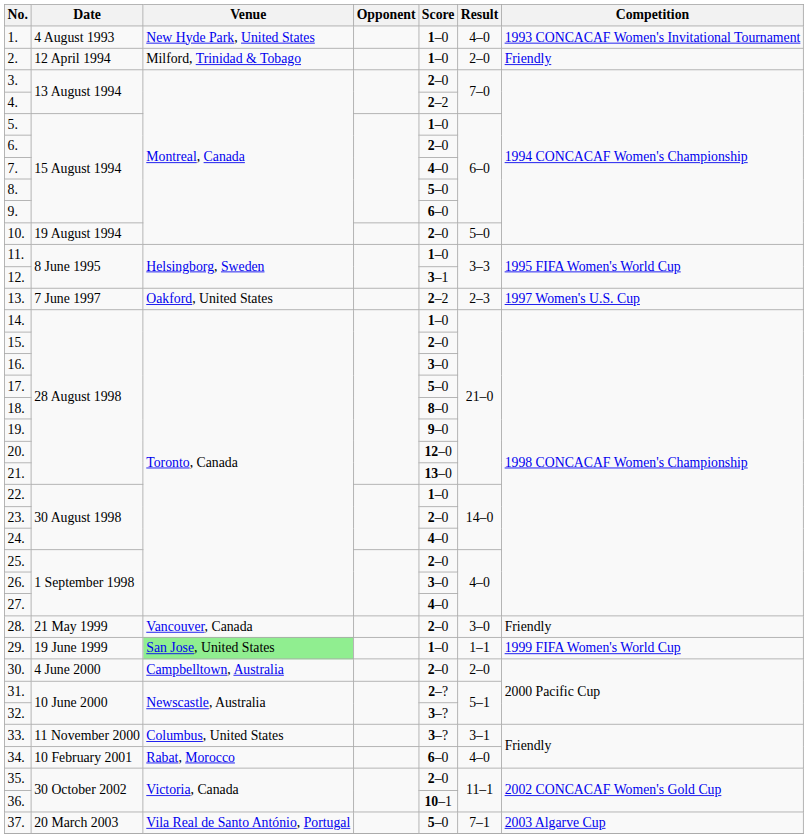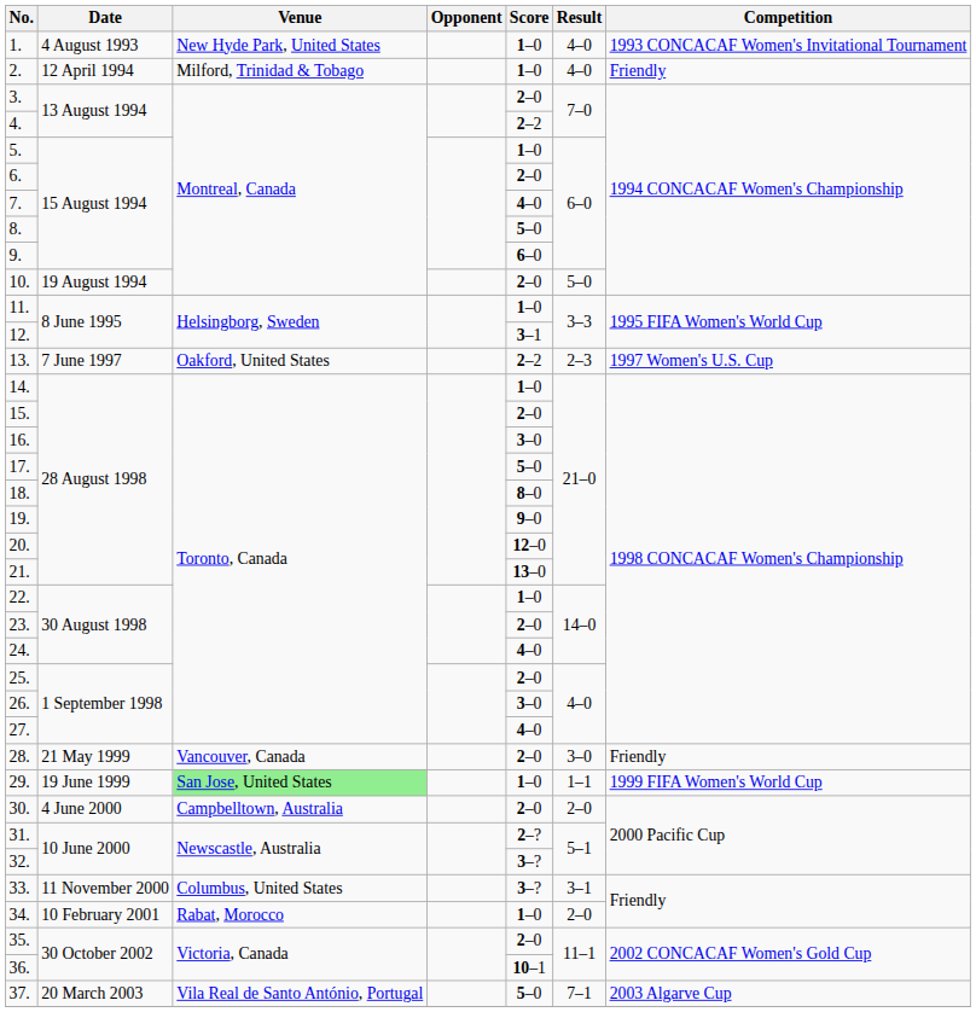 <table class="wikitable">
 <tr>
 <th>No.</th>
 <th>Date</th>
 <th>Venue</th>
 <th>Opponent</th>
 <th>Score</th>
 <th>Result</th>
 <th>Competition</th>
 </tr>
 <tr>
 <td>1.</td>
 <td>4 August 1993</td>
 <td><a href='#'>New Hyde Park</a>, <a href='#'>United States</a></td>
 <td></td>
 <td align=center><strong>1</strong>–0</td>
 <td align=center>4–0</td>
 <td><a href='#'>1993 CONCACAF Women's Invitational Tournament</a></td>
 </tr>
 <tr>
 <td>2.</td>
 <td>12 April 1994</td>
 <td>Milford, <a href='#'>Trinidad & Tobago</a></td>
 <td></td>
 <td align=center><strong>1</strong>–0</td>
-<td align=center>2–0</td>
+<td align=center>4–0</td>
 <td><a href='#'>Friendly</a></td>
 </tr>
 <tr>
 <td>3.</td>
 <td rowspan=2>13 August 1994</td>
 <td rowspan=8><a href='#'>Montreal</a>, <a href='#'>Canada</a></td>
 <td rowspan=2></td>
 <td align=center><strong>2</strong>–0</td>
 <td rowspan=2 align=center>7–0</td>
 <td rowspan=8><a href='#'>1994 CONCACAF Women's Championship</a></td>
 </tr>
 <tr>
 <td>4.</td>
 <td align=center><strong>2</strong>–2</td>
 </tr>
 <tr>
 <td>5.</td>
 <td rowspan=5>15 August 1994</td>
 <td rowspan=5></td>
 <td align=center><strong>1</strong>–0</td>
 <td rowspan=5 align=center>6–0</td>
 </tr>
 <tr>
 <td>6.</td>
 <td align=center><strong>2</strong>–0</td>
 </tr>
 <tr>
 <td>7.</td>
 <td align=center><strong>4</strong>–0</td>
 </tr>
 <tr>
 <td>8.</td>
 <td align=center><strong>5</strong>–0</td>
 </tr>
 <tr>
 <td>9.</td>
 <td align=center><strong>6</strong>–0</td>
 </tr>
 <tr>
 <td>10.</td>
 <td>19 August 1994</td>
 <td></td>
 <td align=center><strong>2</strong>–0</td>
 <td align=center>5–0</td>
 </tr>
 <tr>
 <td>11.</td>
 <td rowspan=2>8 June 1995</td>
 <td rowspan=2><a href='#'>Helsingborg</a>, <a href='#'>Sweden</a></td>
 <td rowspan=2></td>
 <td align=center><strong>1</strong>–0</td>
 <td rowspan=2 align=center>3–3</td>
 <td rowspan=2><a href='#'>1995 FIFA Women's World Cup</a></td>
 </tr>
 <tr>
 <td>12.</td>
 <td align=center><strong>3</strong>–1</td>
 </tr>
 <tr>
 <td>13.</td>
 <td>7 June 1997</td>
 <td><a href='#'>Oakford</a>, United States</td>
 <td></td>
 <td align=center><strong>2</strong>–2</td>
 <td align=center>2–3</td>
 <td><a href='#'>1997 Women's U.S. Cup</a></td>
 </tr>
 <tr>
 <td>14.</td>
 <td rowspan=8>28 August 1998</td>
 <td rowspan=14><a href='#'>Toronto</a>, Canada</td>
 <td rowspan=8></td>
 <td align=center><strong>1</strong>–0</td>
 <td rowspan=8 align=center>21–0</td>
 <td rowspan=14><a href='#'>1998 CONCACAF Women's Championship</a></td>
 </tr>
 <tr>
 <td>15.</td>
 <td align=center><strong>2</strong>–0</td>
 </tr>
 <tr>
 <td>16.</td>
 <td align=center><strong>3</strong>–0</td>
 </tr>
 <tr>
 <td>17.</td>
 <td align=center><strong>5</strong>–0</td>
 </tr>
 <tr>
 <td>18.</td>
 <td align=center><strong>8</strong>–0</td>
 </tr>
 <tr>
 <td>19.</td>
 <td align=center><strong>9</strong>–0</td>
 </tr>
 <tr>
 <td>20.</td>
 <td align=center><strong>12</strong>–0</td>
 </tr>
 <tr>
 <td>21.</td>
 <td align=center><strong>13</strong>–0</td>
 </tr>
 <tr>
 <td>22.</td>
 <td rowspan=3>30 August 1998</td>
 <td rowspan=3></td>
 <td align=center><strong>1</strong>–0</td>
 <td rowspan=3 align=center>14–0</td>
 </tr>
 <tr>
 <td>23.</td>
 <td align=center><strong>2</strong>–0</td>
 </tr>
 <tr>
 <td>24.</td>
 <td align=center><strong>4</strong>–0</td>
 </tr>
 <tr>
 <td>25.</td>
 <td rowspan=3>1 September 1998</td>
 <td rowspan=3></td>
 <td align=center><strong>2</strong>–0</td>
 <td rowspan=3 align=center>4–0</td>
 </tr>
 <tr>
 <td>26.</td>
 <td align=center><strong>3</strong>–0</td>
 </tr>
 <tr>
 <td>27.</td>
 <td align=center><strong>4</strong>–0</td>
 </tr>
 <tr>
 <td>28.</td>
 <td>21 May 1999</td>
 <td><a href='#'>Vancouver</a>, Canada</td>
 <td></td>
 <td align=center><strong>2</strong>–0</td>
 <td align=center>3–0</td>
 <td>Friendly</td>
 </tr>
 <tr>
 <td>29.</td>
 <td>19 June 1999</td>
 <td style="background: lightgreen;"><a href='#'>San Jose</a>, United States</td>
 <td></td>
 <td align=center><strong>1</strong>–0</td>
 <td align=center>1–1</td>
 <td><a href='#'>1999 FIFA Women's World Cup</a></td>
 </tr>
 <tr>
 <td>30.</td>
 <td>4 June 2000</td>
 <td><a href='#'>Campbelltown</a>, <a href='#'>Australia</a></td>
 <td></td>
 <td align=center><strong>2</strong>–0</td>
 <td align=center>2–0</td>
 <td rowspan=3>2000 Pacific Cup</td>
 </tr>
 <tr>
 <td>31.</td>
 <td rowspan=2>10 June 2000</td>
 <td rowspan=2><a href='#'>Newscastle</a>, Australia</td>
 <td rowspan=2></td>
 <td align=center><strong>2</strong>–?</td>
 <td rowspan=2 align=center>5–1</td>
 </tr>
 <tr>
 <td>32.</td>
 <td align=center><strong>3</strong>–?</td>
 </tr>
 <tr>
 <td>33.</td>
 <td>11 November 2000</td>
 <td><a href='#'>Columbus</a>, United States</td>
 <td></td>
 <td align=center><strong>3</strong>–?</td>
 <td align=center>3–1</td>
 <td rowspan=2>Friendly</td>
 </tr>
 <tr>
 <td>34.</td>
 <td>10 February 2001</td>
 <td><a href='#'>Rabat</a>, <a href='#'>Morocco</a></td>
 <td></td>
-<td align=center><strong>6</strong>–0</td>
-<td align=center>4–0</td>
+<td align=center><strong>1</strong>–0</td>
+<td align=center>2–0</td>
 </tr>
 <tr>
 <td>35.</td>
 <td rowspan=2>30 October 2002</td>
 <td rowspan=2><a href='#'>Victoria</a>, Canada</td>
 <td rowspan=2></td>
 <td align=center><strong>2</strong>–0</td>
 <td rowspan=2 align=center>11–1</td>
 <td rowspan=2><a href='#'>2002 CONCACAF Women's Gold Cup</a></td>
 </tr>
 <tr>
 <td>36.</td>
 <td align=center><strong>10</strong>–1</td>
 </tr>
 <tr>
 <td>37.</td>
 <td>20 March 2003</td>
 <td><a href='#'>Vila Real de Santo António</a>, <a href='#'>Portugal</a></td>
 <td></td>
 <td align=center><strong>5</strong>–0</td>
 <td align=center>7–1</td>
 <td><a href='#'>2003 Algarve Cup</a></td>
 </tr>
 <tr>
 </tr>
 </table>
